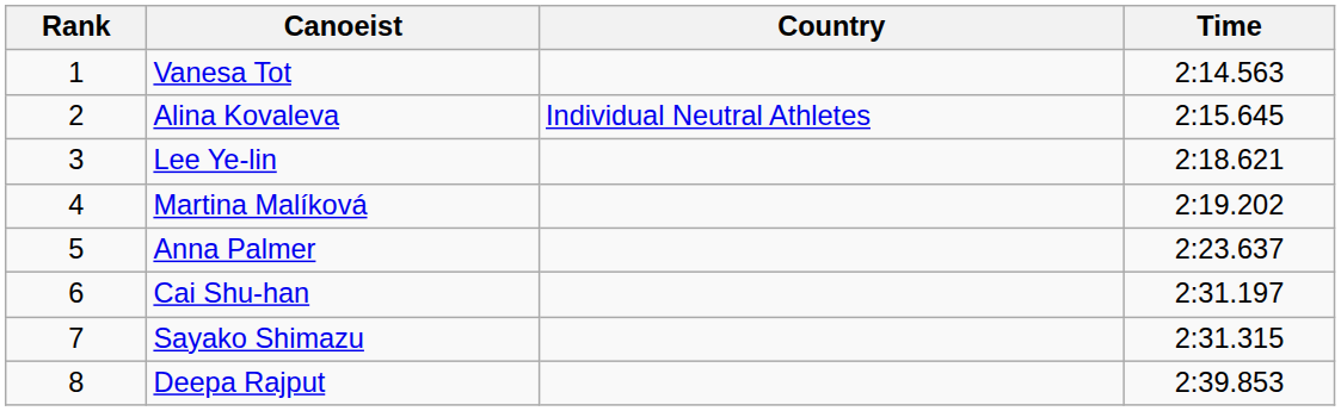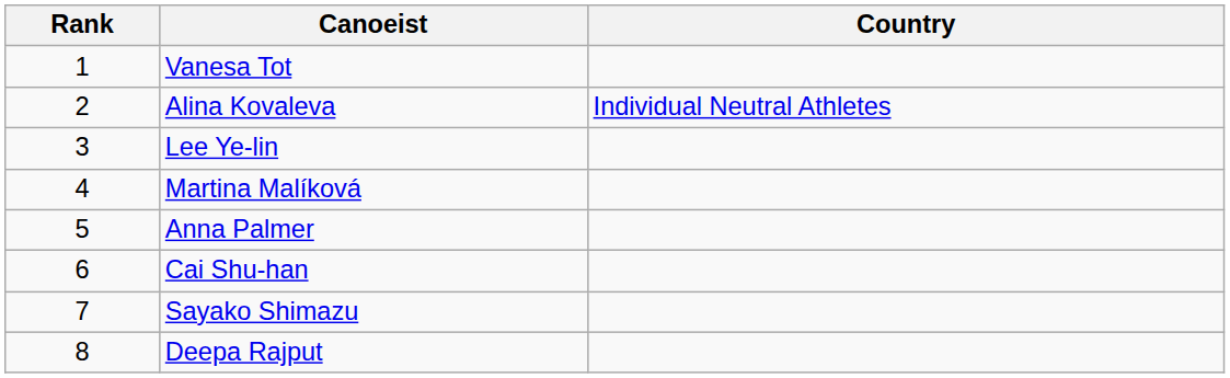 <table class="wikitable" style="text-align:center;width: 60%">
 <tr>
 <th>Rank</th>
 <th>Canoeist</th>
 <th>Country</th>
-<th>Time</th>
 </tr>
 <tr>
 <td>1</td>
 <td align="left"><a href='#'>Vanesa Tot</a></td>
 <td align="left"></td>
-<td>2:14.563</td>
 </tr>
 <tr>
 <td>2</td>
 <td align="left"><a href='#'>Alina Kovaleva</a></td>
 <td align="left"><a href='#'>Individual Neutral Athletes</a></td>
-<td>2:15.645</td>
 </tr>
 <tr>
 <td>3</td>
 <td align="left"><a href='#'>Lee Ye-lin</a></td>
 <td align="left"></td>
-<td>2:18.621</td>
 </tr>
 <tr>
 <td>4</td>
 <td align="left"><a href='#'>Martina Malíková</a></td>
 <td align="left"></td>
-<td>2:19.202</td>
 </tr>
 <tr>
 <td>5</td>
 <td align="left"><a href='#'>Anna Palmer</a></td>
 <td align="left"></td>
-<td>2:23.637</td>
 </tr>
 <tr>
 <td>6</td>
 <td align="left"><a href='#'>Cai Shu-han</a></td>
 <td align="left"></td>
-<td>2:31.197</td>
 </tr>
 <tr>
 <td>7</td>
 <td align="left"><a href='#'>Sayako Shimazu</a></td>
 <td align="left"></td>
-<td>2:31.315</td>
 </tr>
 <tr>
 <td>8</td>
 <td align="left"><a href='#'>Deepa Rajput</a></td>
 <td align="left"></td>
-<td>2:39.853</td>
 </tr>
 </table>
